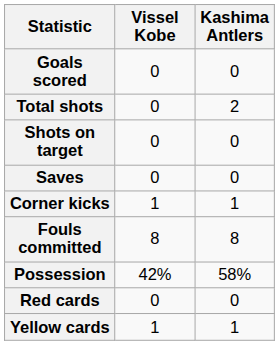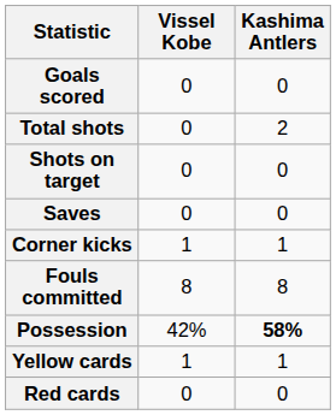 <table class="wikitable plainrowheaders" style="text-align: center">
 <tr>
 <th scope=col width=100>Statistic</th>
 <th scope=col width=70>Vissel Kobe</th>
 <th scope=col width=70>Kashima Antlers</th>
 </tr>
 <tr>
 <th scope=row>Goals scored</th>
 <td>0</td>
 <td>0</td>
 </tr>
 <tr>
 <th scope=row>Total shots</th>
 <td>0</td>
 <td>2</td>
 </tr>
 <tr>
 <th scope=row>Shots on target</th>
 <td>0</td>
 <td>0</td>
 </tr>
 <tr>
 <th scope=row>Saves</th>
 <td>0</td>
 <td>0</td>
 </tr>
 <tr>
 <th scope=row>Corner kicks</th>
 <td>1</td>
 <td>1</td>
 </tr>
 <tr>
 <th scope=row>Fouls committed</th>
 <td>8</td>
 <td>8</td>
 </tr>
 <tr>
 <th scope=row>Possession</th>
 <td>42%</td>
-<td>58%</td>
+<td><strong>58%</strong></td>
+</tr>
+<tr>
+<th scope=row>Yellow cards</th>
+<td>1</td>
+<td>1</td>
 </tr>
 <tr>
 <th scope=row>Red cards</th>
 <td>0</td>
 <td>0</td>
 </tr>
-<tr>
-<th scope=row>Yellow cards</th>
-<td>1</td>
-<td>1</td>
-</tr>
 </table>
